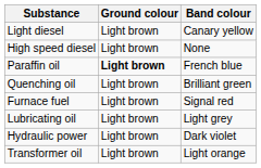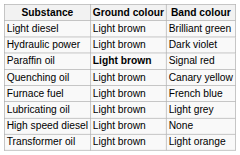 <table class="wikitable">
 <tr>
 <th>Substance</th>
 <th>Ground colour</th>
 <th>Band colour</th>
 </tr>
 <tr>
 <td>Light diesel</td>
 <td>Light brown</td>
+<td>Brilliant  green</td>
+</tr>
+<tr>
+<td>Hydraulic  power</td>
+<td>Light brown</td>
+<td>Dark violet</td>
+</tr>
+<tr>
+<td>Paraffin oil</td>
+<td><strong>Light brown</strong></td>
+<td>Signal red</td>
+</tr>
+<tr>
+<td>Quenching oil</td>
+<td>Light brown</td>
 <td>Canary yellow</td>
+</tr>
+<tr>
+<td>Furnace fuel</td>
+<td>Light brown</td>
+<td>French blue</td>
+</tr>
+<tr>
+<td>Lubricating oil</td>
+<td>Light brown</td>
+<td>Light grey</td>
 </tr>
 <tr>
 <td>High speed  diesel</td>
 <td>Light brown</td>
 <td>None</td>
 </tr>
 <tr>
-<td>Paraffin oil</td>
-<td><strong>Light brown</strong></td>
-<td>French blue</td>
-</tr>
-<tr>
-<td>Quenching oil</td>
-<td>Light brown</td>
-<td>Brilliant  green</td>
-</tr>
-<tr>
-<td>Furnace fuel</td>
-<td>Light brown</td>
-<td>Signal red</td>
-</tr>
-<tr>
-<td>Lubricating oil</td>
-<td>Light brown</td>
-<td>Light grey</td>
-</tr>
-<tr>
-<td>Hydraulic  power</td>
-<td>Light brown</td>
-<td>Dark violet</td>
-</tr>
-<tr>
 <td>Transformer  oil</td>
 <td>Light brown</td>
 <td>Light orange</td>
 </tr>
 </table>
